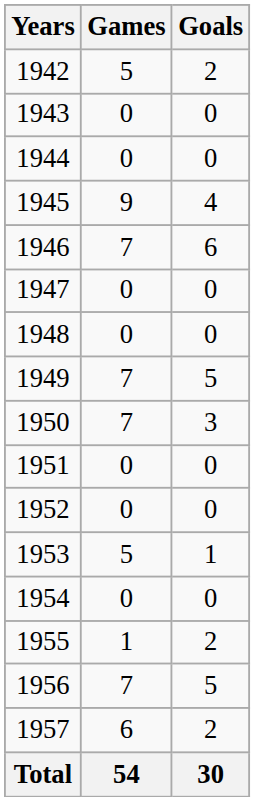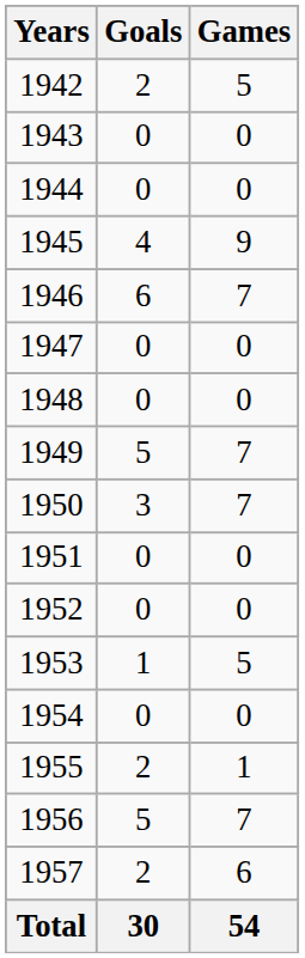 <table class="wikitable" align=center style="font-size:90%; text-align: center;">
 <tr>
 <th>Years</th>
+<th>Goals</th>
 <th>Games</th>
-<th>Goals</th>
 </tr>
 <tr>
 <td>1942</td>
+<td>2</td>
 <td>5</td>
-<td>2</td>
 </tr>
 <tr>
 <td>1943</td>
 <td>0</td>
 <td>0</td>
 </tr>
 <tr>
 <td>1944</td>
 <td>0</td>
 <td>0</td>
 </tr>
 <tr>
 <td>1945</td>
+<td>4</td>
 <td>9</td>
-<td>4</td>
 </tr>
 <tr>
 <td>1946</td>
+<td>6</td>
 <td>7</td>
-<td>6</td>
 </tr>
 <tr>
 <td>1947</td>
 <td>0</td>
 <td>0</td>
 </tr>
 <tr>
 <td>1948</td>
 <td>0</td>
 <td>0</td>
 </tr>
 <tr>
 <td>1949</td>
+<td>5</td>
 <td>7</td>
-<td>5</td>
 </tr>
 <tr>
 <td>1950</td>
+<td>3</td>
 <td>7</td>
-<td>3</td>
 </tr>
 <tr>
 <td>1951</td>
 <td>0</td>
 <td>0</td>
 </tr>
 <tr>
 <td>1952</td>
 <td>0</td>
 <td>0</td>
 </tr>
 <tr>
 <td>1953</td>
+<td>1</td>
 <td>5</td>
-<td>1</td>
 </tr>
 <tr>
 <td>1954</td>
 <td>0</td>
 <td>0</td>
 </tr>
 <tr>
 <td>1955</td>
+<td>2</td>
 <td>1</td>
-<td>2</td>
 </tr>
 <tr>
 <td>1956</td>
+<td>5</td>
 <td>7</td>
-<td>5</td>
 </tr>
 <tr>
 <td>1957</td>
+<td>2</td>
 <td>6</td>
-<td>2</td>
 </tr>
 <tr>
 <th>Total</th>
+<th>30</th>
 <th>54</th>
-<th>30</th>
 </tr>
 </table>
